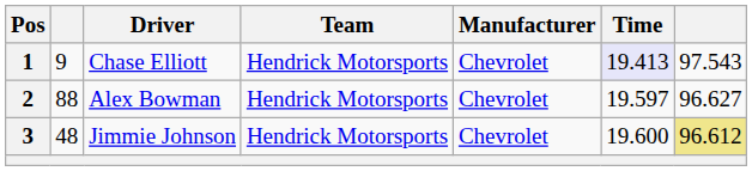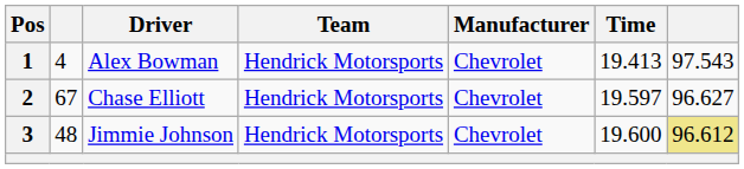 <table class="wikitable" style="font-size:95%">
 <tr>
 <th>Pos</th>
 <th></th>
 <th>Driver</th>
 <th>Team</th>
 <th>Manufacturer</th>
 <th>Time</th>
 <th></th>
 </tr>
 <tr>
 <th>1</th>
-<td>9</td>
-<td><a href='#'>Chase Elliott</a></td>
+<td>4</td>
+<td><a href='#'>Alex Bowman</a></td>
 <td><a href='#'>Hendrick Motorsports</a></td>
 <td><a href='#'>Chevrolet</a></td>
-<td style="background: lavender;">19.413</td>
+<td>19.413</td>
 <td>97.543</td>
 </tr>
 <tr>
 <th>2</th>
-<td>88</td>
-<td><a href='#'>Alex Bowman</a></td>
+<td>67</td>
+<td><a href='#'>Chase Elliott</a></td>
 <td><a href='#'>Hendrick Motorsports</a></td>
 <td><a href='#'>Chevrolet</a></td>
 <td>19.597</td>
 <td>96.627</td>
 </tr>
 <tr>
 <th>3</th>
 <td>48</td>
 <td><a href='#'>Jimmie Johnson</a></td>
 <td><a href='#'>Hendrick Motorsports</a></td>
 <td><a href='#'>Chevrolet</a></td>
 <td>19.600</td>
 <td style="background: khaki;">96.612</td>
 </tr>
 <tr>
 <th colspan="7"></th>
 </tr>
 </table>
